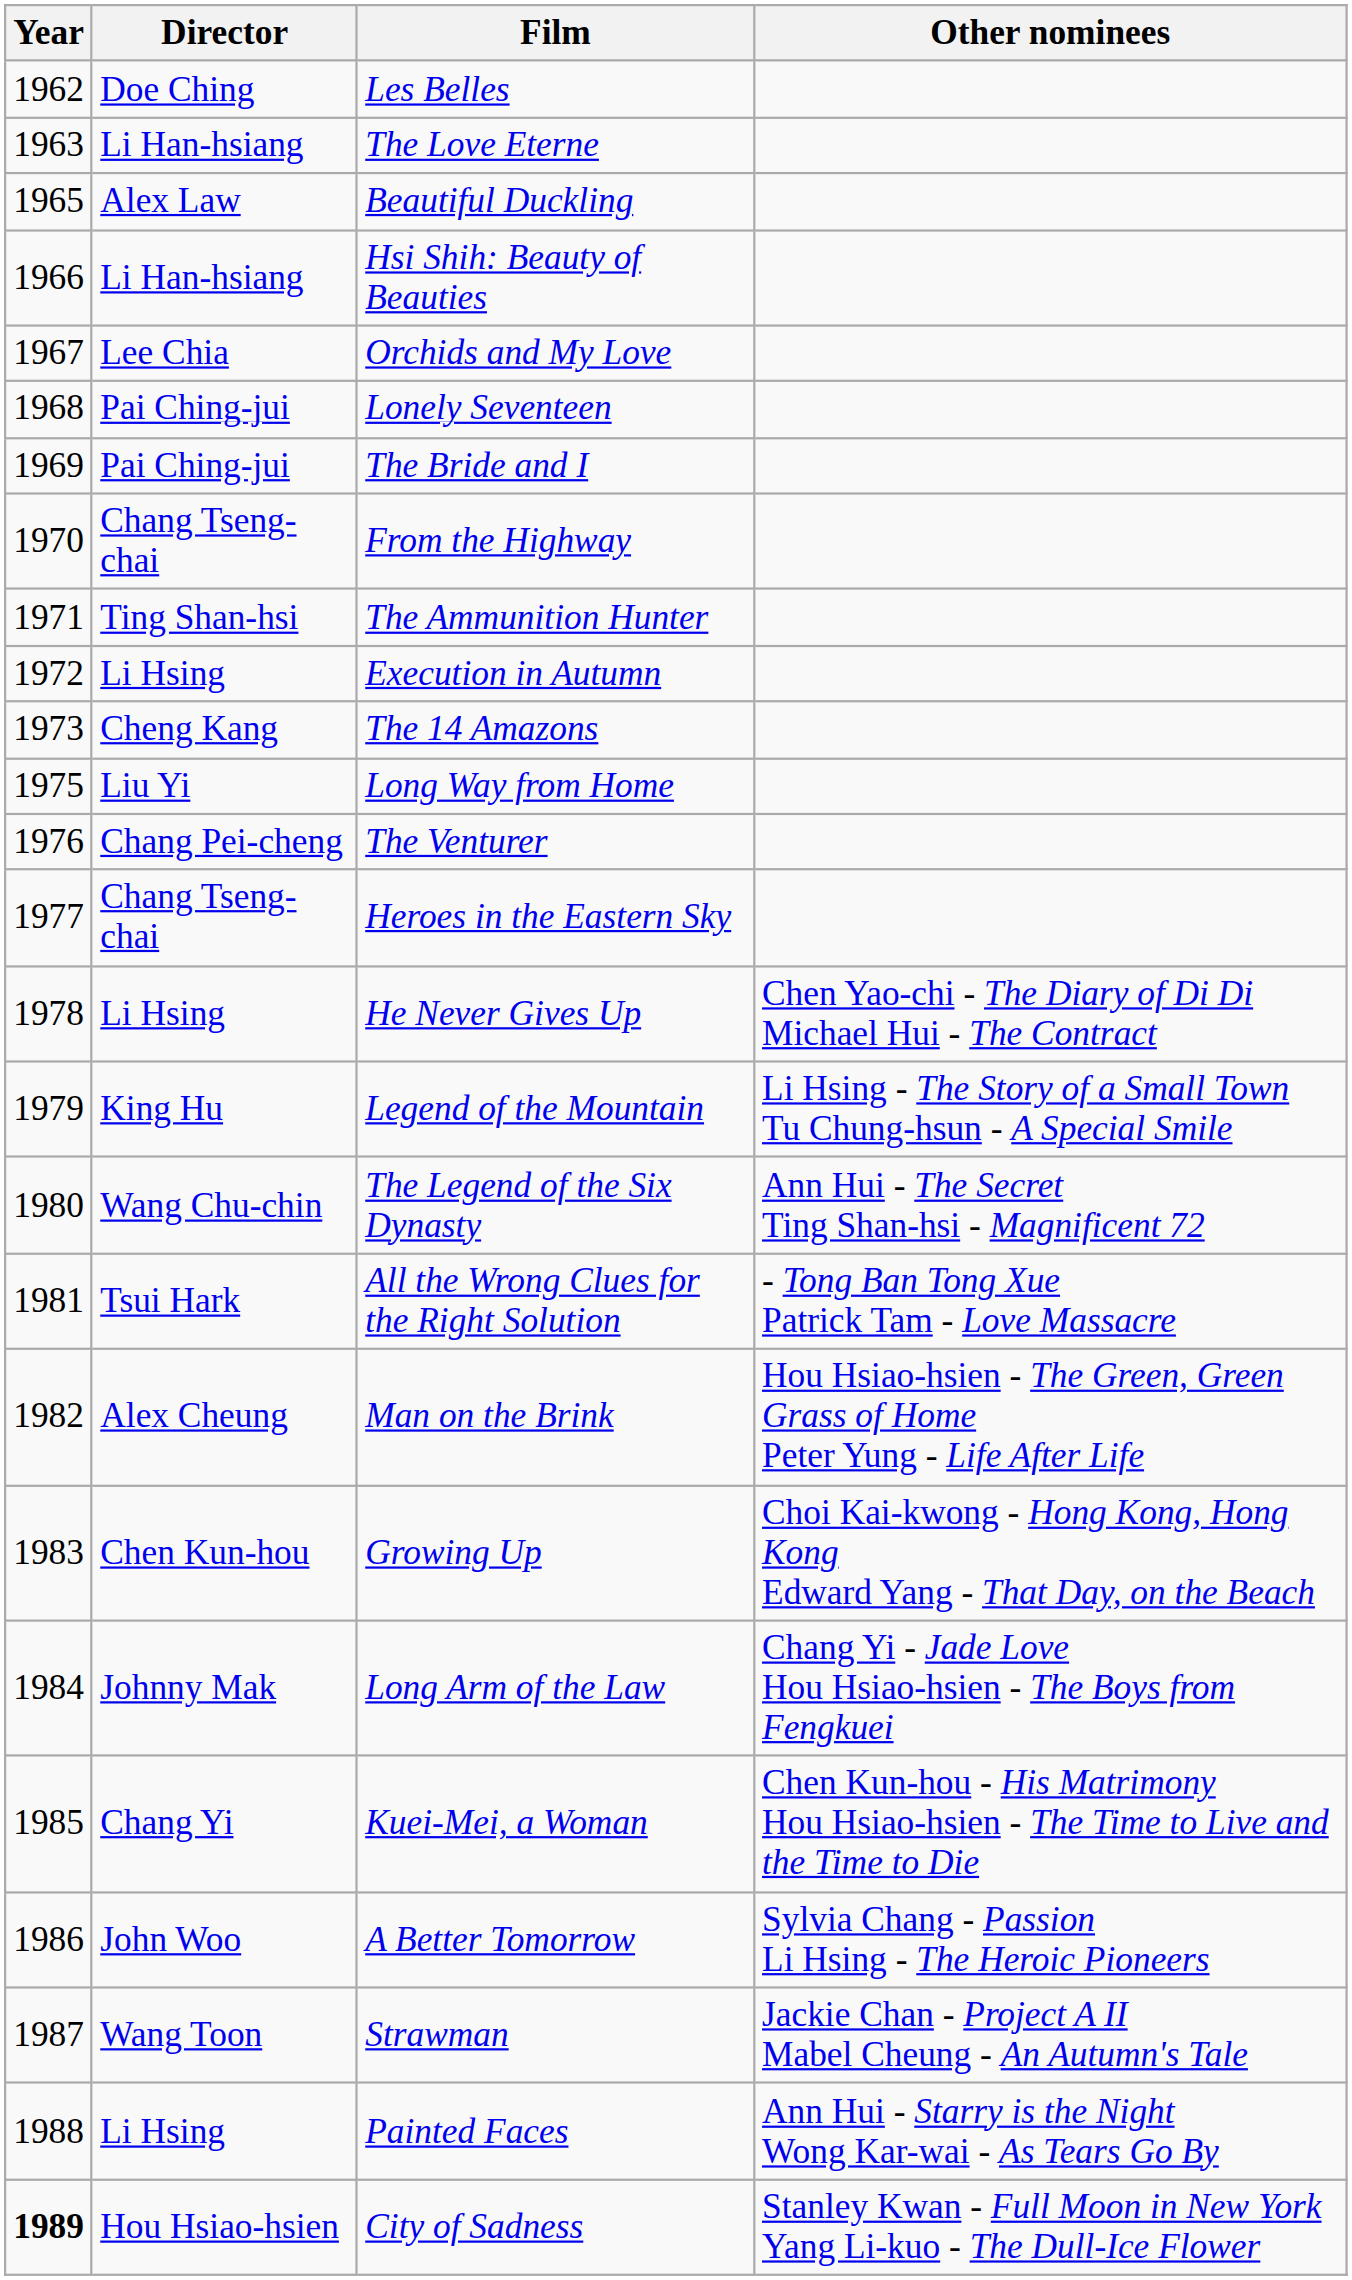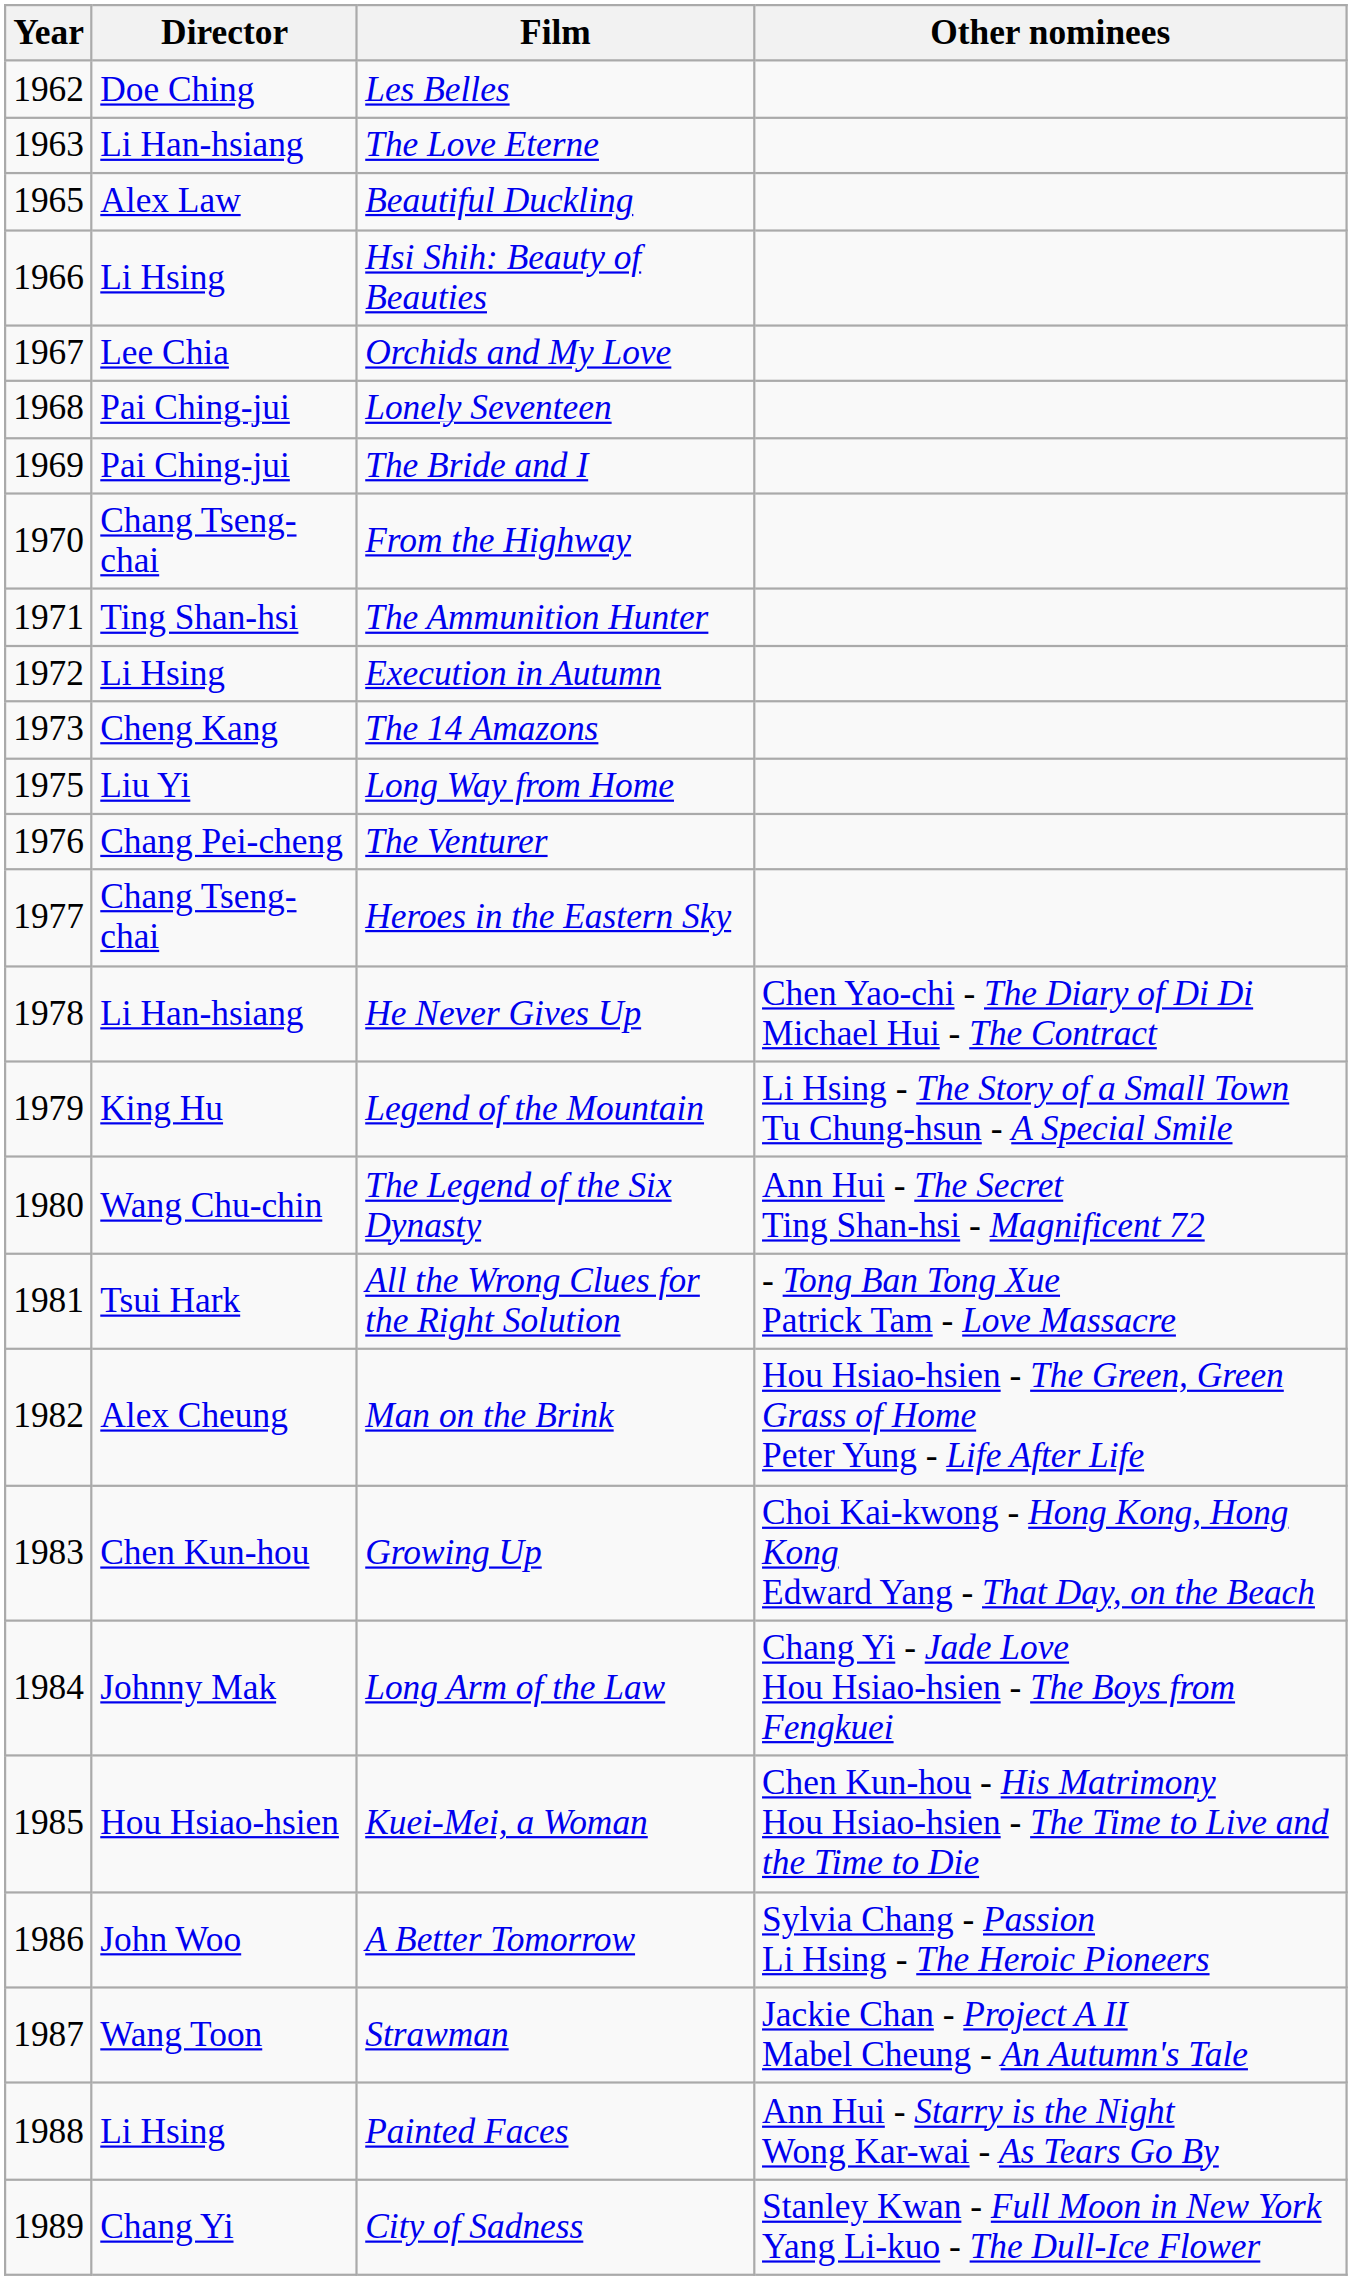 <table class="wikitable">
 <tr>
 <th width="5%">Year</th>
 <th width="20%">Director</th>
 <th width="30%">Film</th>
 <th width="45%">Other nominees</th>
 </tr>
 <tr>
 <td>1962</td>
 <td><a href='#'>Doe Ching</a></td>
 <td><em><a href='#'>Les Belles</a></em></td>
 <td></td>
 </tr>
 <tr>
 <td>1963</td>
 <td><a href='#'>Li Han-hsiang</a></td>
 <td><em><a href='#'>The Love Eterne</a></em></td>
 <td></td>
 </tr>
 <tr>
 <td>1965</td>
 <td><a href='#'>Alex Law</a></td>
 <td><em><a href='#'>Beautiful Duckling</a></em></td>
 <td></td>
 </tr>
 <tr>
 <td>1966</td>
-<td><a href='#'>Li Han-hsiang</a></td>
+<td><a href='#'>Li Hsing</a></td>
 <td><em><a href='#'>Hsi Shih: Beauty of Beauties</a></em></td>
 <td></td>
 </tr>
 <tr>
 <td>1967</td>
 <td><a href='#'>Lee Chia</a></td>
 <td><em><a href='#'>Orchids and My Love</a></em></td>
 <td></td>
 </tr>
 <tr>
 <td>1968</td>
 <td><a href='#'>Pai Ching-jui</a></td>
 <td><em><a href='#'>Lonely Seventeen</a></em></td>
 <td></td>
 </tr>
 <tr>
 <td>1969</td>
 <td><a href='#'>Pai Ching-jui</a></td>
 <td><em><a href='#'>The Bride and I</a></em></td>
 <td></td>
 </tr>
 <tr>
 <td>1970</td>
 <td><a href='#'>Chang Tseng-chai</a></td>
 <td><em><a href='#'>From the Highway</a></em></td>
 <td></td>
 </tr>
 <tr>
 <td>1971</td>
 <td><a href='#'>Ting Shan-hsi</a></td>
 <td><em><a href='#'>The Ammunition Hunter</a></em></td>
 <td></td>
 </tr>
 <tr>
 <td>1972</td>
 <td><a href='#'>Li Hsing</a></td>
 <td><em><a href='#'>Execution in Autumn</a></em></td>
 <td></td>
 </tr>
 <tr>
 <td>1973</td>
 <td><a href='#'>Cheng Kang</a></td>
 <td><em><a href='#'>The 14 Amazons</a></em></td>
 <td></td>
 </tr>
 <tr>
 <td>1975</td>
 <td><a href='#'>Liu Yi</a></td>
 <td><em><a href='#'>Long Way from Home</a></em></td>
 <td></td>
 </tr>
 <tr>
 <td>1976</td>
 <td><a href='#'>Chang Pei-cheng</a></td>
 <td><em><a href='#'>The Venturer</a></em></td>
 <td></td>
 </tr>
 <tr>
 <td>1977</td>
 <td><a href='#'>Chang Tseng-chai</a></td>
 <td><em><a href='#'>Heroes in the Eastern Sky</a></em></td>
 <td></td>
 </tr>
 <tr>
 <td>1978</td>
-<td><a href='#'>Li Hsing</a></td>
+<td><a href='#'>Li Han-hsiang</a></td>
 <td><em><a href='#'>He Never Gives Up</a></em></td>
 <td><a href='#'>Chen Yao-chi</a> - <em><a href='#'>The Diary of Di Di</a></em><br><a href='#'>Michael Hui</a> - <em><a href='#'>The Contract</a></em></td>
 </tr>
 <tr>
 <td>1979</td>
 <td><a href='#'>King Hu</a></td>
 <td><em><a href='#'>Legend of the Mountain</a></em></td>
 <td><a href='#'>Li Hsing</a> - <em><a href='#'>The Story of a Small Town</a></em><br><a href='#'>Tu Chung-hsun</a> - <em><a href='#'>A Special Smile</a></em></td>
 </tr>
 <tr>
 <td>1980</td>
 <td><a href='#'>Wang Chu-chin</a></td>
 <td><em><a href='#'>The Legend of the Six Dynasty</a></em></td>
 <td><a href='#'>Ann Hui</a> - <em><a href='#'>The Secret</a></em><br><a href='#'>Ting Shan-hsi</a> - <em><a href='#'>Magnificent 72</a></em></td>
 </tr>
 <tr>
 <td>1981</td>
 <td><a href='#'>Tsui Hark</a></td>
 <td><em><a href='#'>All the Wrong Clues for the Right Solution</a></em></td>
 <td> - <em><a href='#'>Tong Ban Tong Xue</a></em><br><a href='#'>Patrick Tam</a> - <em><a href='#'>Love Massacre</a></em></td>
 </tr>
 <tr>
 <td>1982</td>
 <td><a href='#'>Alex Cheung</a></td>
 <td><em><a href='#'>Man on the Brink</a></em></td>
 <td><a href='#'>Hou Hsiao-hsien</a> - <em><a href='#'>The Green, Green Grass of Home</a></em><br><a href='#'>Peter Yung</a> - <em><a href='#'>Life After Life</a></em></td>
 </tr>
 <tr>
 <td>1983</td>
 <td><a href='#'>Chen Kun-hou</a></td>
 <td><em><a href='#'>Growing Up</a></em></td>
 <td><a href='#'>Choi Kai-kwong</a> - <em><a href='#'>Hong Kong, Hong Kong</a></em><br><a href='#'>Edward Yang</a> - <em><a href='#'>That Day, on the Beach</a></em></td>
 </tr>
 <tr>
 <td>1984</td>
 <td><a href='#'>Johnny Mak</a></td>
 <td><em><a href='#'>Long Arm of the Law</a></em></td>
 <td><a href='#'>Chang Yi</a> - <em><a href='#'>Jade Love</a></em><br><a href='#'>Hou Hsiao-hsien</a> - <em><a href='#'>The Boys from Fengkuei</a></em></td>
 </tr>
 <tr>
 <td>1985</td>
-<td><a href='#'>Chang Yi</a></td>
+<td><a href='#'>Hou Hsiao-hsien</a></td>
 <td><em><a href='#'>Kuei-Mei, a Woman</a></em></td>
 <td><a href='#'>Chen Kun-hou</a> - <em><a href='#'>His Matrimony</a></em><br><a href='#'>Hou Hsiao-hsien</a> - <em><a href='#'>The Time to Live and the Time to Die</a></em></td>
 </tr>
 <tr>
 <td>1986</td>
 <td><a href='#'>John Woo</a></td>
 <td><em><a href='#'>A Better Tomorrow</a></em></td>
 <td><a href='#'>Sylvia Chang</a> - <em><a href='#'>Passion</a></em><br><a href='#'>Li Hsing</a> - <em><a href='#'>The Heroic Pioneers</a></em></td>
 </tr>
 <tr>
 <td>1987</td>
 <td><a href='#'>Wang Toon</a></td>
 <td><em><a href='#'>Strawman</a></em></td>
 <td><a href='#'>Jackie Chan</a> - <em><a href='#'>Project A II</a></em><br><a href='#'>Mabel Cheung</a> - <em><a href='#'>An Autumn's Tale</a></em></td>
 </tr>
 <tr>
 <td>1988</td>
 <td><a href='#'>Li Hsing</a></td>
 <td><em><a href='#'>Painted Faces</a></em></td>
 <td><a href='#'>Ann Hui</a> - <em><a href='#'>Starry is the Night</a></em><br><a href='#'>Wong Kar-wai</a> - <em><a href='#'>As Tears Go By</a></em></td>
 </tr>
 <tr>
-<td><strong>1989</strong></td>
-<td><a href='#'>Hou Hsiao-hsien</a></td>
+<td>1989</td>
+<td><a href='#'>Chang Yi</a></td>
 <td><em><a href='#'>City of Sadness</a></em></td>
 <td><a href='#'>Stanley Kwan</a> - <em><a href='#'>Full Moon in New York</a></em><br><a href='#'>Yang Li-kuo</a> - <em><a href='#'>The Dull-Ice Flower</a></em></td>
 </tr>
 </table>
